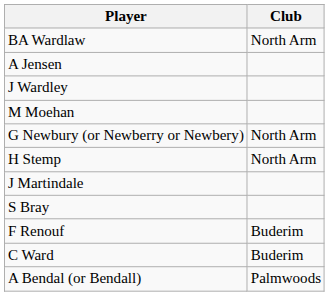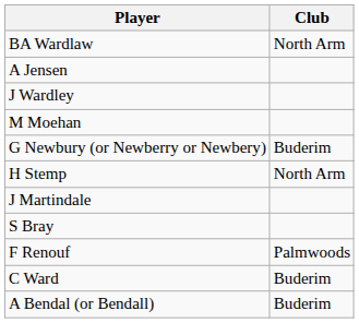 <table class="wikitable">
 <tr>
 <th>Player</th>
 <th>Club</th>
 </tr>
 <tr>
 <td>BA Wardlaw</td>
 <td>North Arm</td>
 </tr>
 <tr>
 <td>A Jensen</td>
 <td></td>
 </tr>
 <tr>
 <td>J Wardley</td>
 <td></td>
 </tr>
 <tr>
 <td>M Moehan</td>
 <td></td>
 </tr>
 <tr>
 <td>G Newbury (or Newberry or Newbery)</td>
-<td>North Arm</td>
+<td>Buderim</td>
 </tr>
 <tr>
 <td>H Stemp</td>
 <td>North Arm</td>
 </tr>
 <tr>
 <td>J Martindale</td>
 <td></td>
 </tr>
 <tr>
 <td>S Bray</td>
 <td></td>
 </tr>
 <tr>
 <td>F Renouf</td>
-<td>Buderim</td>
+<td>Palmwoods</td>
 </tr>
 <tr>
 <td>C Ward</td>
 <td>Buderim</td>
 </tr>
 <tr>
 <td>A Bendal (or Bendall)</td>
-<td>Palmwoods</td>
+<td>Buderim</td>
 </tr>
 </table>
